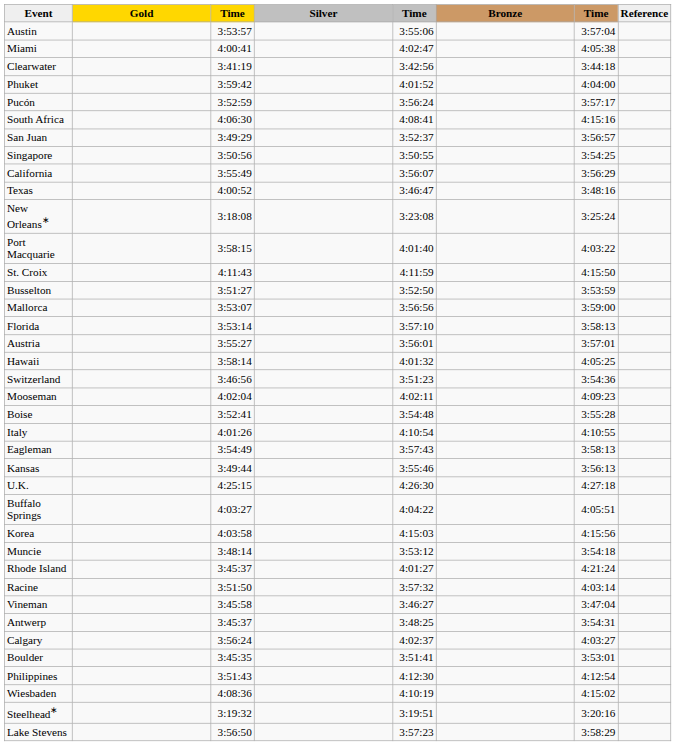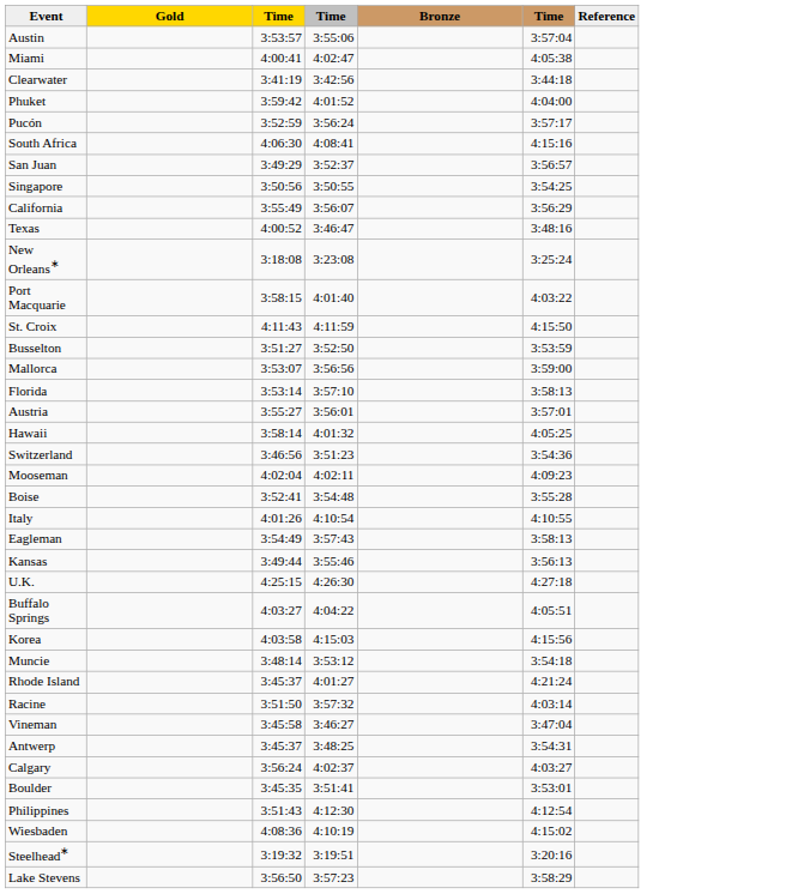 <table class="wikitable sortable">
 <tr align="center">
 <td width="90" bgcolor="efefef"><strong>Event</strong></td>
 <td width="190" bgcolor="gold"><strong>Gold</strong></td>
 <td width="55" bgcolor="gold"><strong>Time</strong></td>
-<td width="190" bgcolor="silver"><strong>Silver</strong></td>
 <td width="55" bgcolor="silver"><strong>Time</strong></td>
 <td width="190" bgcolor="cc9966"><strong>Bronze</strong></td>
 <td width="55" bgcolor="cc9966"><strong>Time</strong></td>
 <td class="unsortable" bgcolor="efefef"><strong>Reference</strong></td>
 </tr>
 <tr>
 <td>Austin</td>
 <td></td>
 <td align="right">3:53:57</td>
-<td></td>
 <td align="right">3:55:06</td>
 <td></td>
 <td align="right">3:57:04</td>
 <td></td>
 </tr>
 <tr>
 <td>Miami</td>
 <td></td>
 <td align="right">4:00:41</td>
-<td></td>
 <td align="right">4:02:47</td>
 <td></td>
 <td align="right">4:05:38</td>
 <td></td>
 </tr>
 <tr>
 <td>Clearwater</td>
 <td></td>
 <td align="right">3:41:19</td>
-<td></td>
 <td align="right">3:42:56</td>
 <td></td>
 <td align="right">3:44:18</td>
 <td></td>
 </tr>
 <tr>
 <td>Phuket</td>
 <td></td>
 <td align="right">3:59:42</td>
-<td></td>
 <td align="right">4:01:52</td>
 <td></td>
 <td align="right">4:04:00</td>
 <td></td>
 </tr>
 <tr>
 <td>Pucón</td>
 <td></td>
 <td align="right">3:52:59</td>
-<td></td>
 <td align="right">3:56:24</td>
 <td></td>
 <td align="right">3:57:17</td>
 <td></td>
 </tr>
 <tr>
 <td>South Africa</td>
 <td></td>
 <td align="right">4:06:30</td>
-<td></td>
 <td align="right">4:08:41</td>
 <td></td>
 <td align="right">4:15:16</td>
 <td></td>
 </tr>
 <tr>
 <td>San Juan</td>
 <td></td>
 <td align="right">3:49:29</td>
-<td></td>
 <td align="right">3:52:37</td>
 <td></td>
 <td align="right">3:56:57</td>
 <td></td>
 </tr>
 <tr>
 <td>Singapore</td>
 <td></td>
 <td align="right">3:50:56</td>
-<td></td>
 <td align="right">3:50:55</td>
 <td></td>
 <td align="right">3:54:25</td>
 <td></td>
 </tr>
 <tr>
 <td>California</td>
 <td></td>
 <td align="right">3:55:49</td>
-<td></td>
 <td align="right">3:56:07</td>
 <td></td>
 <td align="right">3:56:29</td>
 <td></td>
 </tr>
 <tr>
 <td>Texas</td>
 <td></td>
 <td align="right">4:00:52</td>
-<td></td>
 <td align="right">3:46:47</td>
 <td></td>
 <td align="right">3:48:16</td>
 <td></td>
 </tr>
 <tr>
 <td>New Orleans<sup>∗</sup></td>
 <td></td>
 <td align="right">3:18:08</td>
-<td></td>
 <td align="right">3:23:08</td>
 <td></td>
 <td align="right">3:25:24</td>
 <td></td>
 </tr>
 <tr>
 <td>Port Macquarie</td>
 <td></td>
 <td align="right">3:58:15</td>
-<td></td>
 <td align="right">4:01:40</td>
 <td></td>
 <td align="right">4:03:22</td>
 <td></td>
 </tr>
 <tr>
 <td>St. Croix</td>
 <td></td>
 <td align="right">4:11:43</td>
-<td></td>
 <td align="right">4:11:59</td>
 <td></td>
 <td align="right">4:15:50</td>
 <td></td>
 </tr>
 <tr>
 <td>Busselton</td>
 <td></td>
 <td align="right">3:51:27</td>
-<td></td>
 <td align="right">3:52:50</td>
 <td></td>
 <td align="right">3:53:59</td>
 <td></td>
 </tr>
 <tr>
 <td>Mallorca</td>
 <td></td>
 <td align="right">3:53:07</td>
-<td></td>
 <td align="right">3:56:56</td>
 <td></td>
 <td align="right">3:59:00</td>
 <td></td>
 </tr>
 <tr>
 <td>Florida</td>
 <td></td>
 <td align="right">3:53:14</td>
-<td></td>
 <td align="right">3:57:10</td>
 <td></td>
 <td align="right">3:58:13</td>
 <td></td>
 </tr>
 <tr>
 <td>Austria</td>
 <td></td>
 <td align="right">3:55:27</td>
-<td></td>
 <td align="right">3:56:01</td>
 <td></td>
 <td align="right">3:57:01</td>
 <td></td>
 </tr>
 <tr>
 <td>Hawaii</td>
 <td></td>
 <td align="right">3:58:14</td>
-<td></td>
 <td align="right">4:01:32</td>
 <td></td>
 <td align="right">4:05:25</td>
 <td></td>
 </tr>
 <tr>
 <td>Switzerland</td>
 <td></td>
 <td align="right">3:46:56</td>
-<td></td>
 <td align="right">3:51:23</td>
 <td></td>
 <td align="right">3:54:36</td>
 <td></td>
 </tr>
 <tr>
 <td>Mooseman</td>
 <td></td>
 <td align="right">4:02:04</td>
-<td></td>
 <td align="right">4:02:11</td>
 <td></td>
 <td align="right">4:09:23</td>
 <td></td>
 </tr>
 <tr>
 <td>Boise</td>
 <td></td>
 <td align="right">3:52:41</td>
-<td></td>
 <td align="right">3:54:48</td>
 <td></td>
 <td align="right">3:55:28</td>
 <td></td>
 </tr>
 <tr>
 <td>Italy</td>
 <td></td>
 <td align="right">4:01:26</td>
-<td></td>
 <td align="right">4:10:54</td>
 <td></td>
 <td align="right">4:10:55</td>
 <td></td>
 </tr>
 <tr>
 <td>Eagleman</td>
 <td></td>
 <td align="right">3:54:49</td>
-<td></td>
 <td align="right">3:57:43</td>
 <td></td>
 <td align="right">3:58:13</td>
 <td></td>
 </tr>
 <tr>
 <td>Kansas</td>
 <td></td>
 <td align="right">3:49:44</td>
-<td></td>
 <td align="right">3:55:46</td>
 <td></td>
 <td align="right">3:56:13</td>
 <td></td>
 </tr>
 <tr>
 <td>U.K.</td>
 <td></td>
 <td align="right">4:25:15</td>
-<td></td>
 <td align="right">4:26:30</td>
 <td></td>
 <td align="right">4:27:18</td>
 <td></td>
 </tr>
 <tr>
 <td>Buffalo Springs</td>
 <td></td>
 <td align="right">4:03:27</td>
-<td></td>
 <td align="right">4:04:22</td>
 <td></td>
 <td align="right">4:05:51</td>
 <td></td>
 </tr>
 <tr>
 <td>Korea</td>
 <td></td>
 <td align="right">4:03:58</td>
-<td></td>
 <td align="right">4:15:03</td>
 <td></td>
 <td align="right">4:15:56</td>
 <td></td>
 </tr>
 <tr>
 <td>Muncie</td>
 <td></td>
 <td align="right">3:48:14</td>
-<td></td>
 <td align="right">3:53:12</td>
 <td></td>
 <td align="right">3:54:18</td>
 <td></td>
 </tr>
 <tr>
 <td>Rhode Island</td>
 <td></td>
 <td align="right">3:45:37</td>
-<td></td>
 <td align="right">4:01:27</td>
 <td></td>
 <td align="right">4:21:24</td>
 <td></td>
 </tr>
 <tr>
 <td>Racine</td>
 <td></td>
 <td align="right">3:51:50</td>
-<td></td>
 <td align="right">3:57:32</td>
 <td></td>
 <td align="right">4:03:14</td>
 <td></td>
 </tr>
 <tr>
 <td>Vineman</td>
 <td></td>
 <td align="right">3:45:58</td>
-<td></td>
 <td align="right">3:46:27</td>
 <td></td>
 <td align="right">3:47:04</td>
 <td></td>
 </tr>
 <tr>
 <td>Antwerp</td>
 <td></td>
 <td align="right">3:45:37</td>
-<td></td>
 <td align="right">3:48:25</td>
 <td></td>
 <td align="right">3:54:31</td>
 <td></td>
 </tr>
 <tr>
 <td>Calgary</td>
 <td></td>
 <td align="right">3:56:24</td>
-<td></td>
 <td align="right">4:02:37</td>
 <td></td>
 <td align="right">4:03:27</td>
 <td></td>
 </tr>
 <tr>
 <td>Boulder</td>
 <td></td>
 <td align="right">3:45:35</td>
-<td></td>
 <td align="right">3:51:41</td>
 <td></td>
 <td align="right">3:53:01</td>
 <td></td>
 </tr>
 <tr>
 <td>Philippines</td>
 <td></td>
 <td align="right">3:51:43</td>
-<td></td>
 <td align="right">4:12:30</td>
 <td></td>
 <td align="right">4:12:54</td>
 <td></td>
 </tr>
 <tr>
 <td>Wiesbaden</td>
 <td></td>
 <td align="right">4:08:36</td>
-<td></td>
 <td align="right">4:10:19</td>
 <td></td>
 <td align="right">4:15:02</td>
 <td></td>
 </tr>
 <tr>
 <td>Steelhead<sup>∗</sup></td>
 <td></td>
 <td align="right">3:19:32</td>
-<td></td>
 <td align="right">3:19:51</td>
 <td></td>
 <td align="right">3:20:16</td>
 <td></td>
 </tr>
 <tr>
 <td>Lake Stevens</td>
 <td></td>
 <td align="right">3:56:50</td>
-<td></td>
 <td align="right">3:57:23</td>
 <td></td>
 <td align="right">3:58:29</td>
 <td></td>
 </tr>
 </table>
